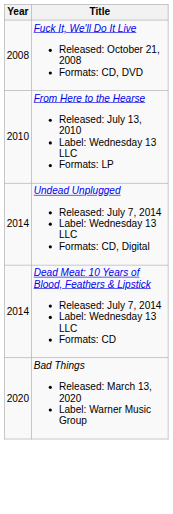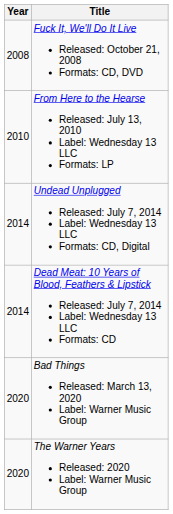 <table class="wikitable" style="text-align:center;">
 <tr>
 <th width="25">Year</th>
 <th width="210">Title</th>
 </tr>
 <tr>
 <td align="center">2008</td>
 <td align="left"><em><a href='#'>Fuck It, We'll Do It Live</a></em><br><ul><li>Released: October 21, 2008</li><li>Formats: CD, DVD</li></ul></td>
 </tr>
 <tr>
 <td align="center">2010</td>
 <td align="left"><em><a href='#'>From Here to the Hearse</a></em><br><ul><li>Released: July 13, 2010</li><li>Label: Wednesday 13 LLC</li><li>Formats: LP</li></ul></td>
 </tr>
 <tr>
 <td>2014</td>
 <td align="left"><em><a href='#'>Undead Unplugged</a></em><br><ul><li>Released: July 7, 2014</li><li>Label: Wednesday 13 LLC</li><li>Formats: CD, Digital</li></ul></td>
 </tr>
 <tr>
 <td align="center">2014</td>
 <td align="left"><em><a href='#'>Dead Meat: 10 Years of Blood, Feathers & Lipstick</a></em><br><ul><li>Released: July 7, 2014</li><li>Label: Wednesday 13 LLC</li><li>Formats: CD</li></ul></td>
 </tr>
 <tr>
 <td align="center">2020</td>
 <td align="left"><em>Bad Things</em><br><ul><li>Released: March 13, 2020</li><li>Label: Warner Music Group</li></ul></td>
 </tr>
+<tr>
+<td align="center">2020</td>
+<td align="left"><em>The Warner Years</em><br><ul><li>Released: 2020</li><li>Label: Warner Music Group</li></ul></td>
+</tr>
 </table>
